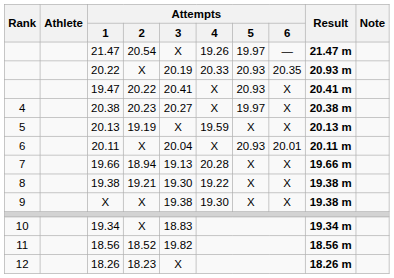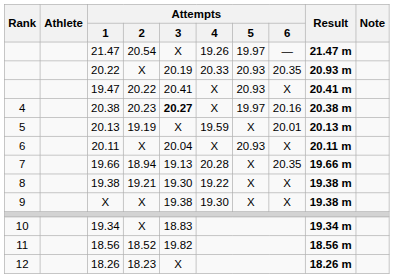 <table class="wikitable" style=" text-align:center; font-size:110%;" width="95%">
 <tr>
 <th rowspan="2">Rank</th>
 <th rowspan="2">Athlete</th>
 <th colspan="6">Attempts</th>
 <th rowspan="2">Result</th>
 <th rowspan="2">Note</th>
 </tr>
 <tr>
 <th>1</th>
 <th>2</th>
 <th>3</th>
 <th>4</th>
 <th>5</th>
 <th>6</th>
 </tr>
 <tr>
 <td></td>
 <td align=left></td>
 <td>21.47</td>
 <td>20.54</td>
 <td>X</td>
 <td>19.26</td>
 <td>19.97</td>
 <td>—</td>
 <td><strong>21.47 m</strong></td>
 <td></td>
 </tr>
 <tr>
 <td></td>
 <td align=left></td>
 <td>20.22</td>
 <td>X</td>
 <td>20.19</td>
 <td>20.33</td>
 <td>20.93</td>
 <td>20.35</td>
 <td><strong>20.93 m</strong></td>
 <td></td>
 </tr>
 <tr>
 <td></td>
 <td align=left></td>
 <td>19.47</td>
 <td>20.22</td>
 <td>20.41</td>
 <td>X</td>
 <td>20.93</td>
 <td>X</td>
 <td><strong>20.41 m</strong></td>
 <td></td>
 </tr>
 <tr>
 <td>4</td>
 <td align=left></td>
 <td>20.38</td>
 <td>20.23</td>
-<td>20.27</td>
+<td><strong>20.27</strong></td>
 <td>X</td>
 <td>19.97</td>
-<td>X</td>
+<td>20.16</td>
 <td><strong>20.38 m</strong></td>
 <td></td>
 </tr>
 <tr>
 <td>5</td>
 <td align=left></td>
 <td>20.13</td>
 <td>19.19</td>
 <td>X</td>
 <td>19.59</td>
 <td>X</td>
-<td>X</td>
+<td>20.01</td>
 <td><strong>20.13 m</strong></td>
 <td></td>
 </tr>
 <tr>
 <td>6</td>
 <td align=left></td>
 <td>20.11</td>
 <td>X</td>
 <td>20.04</td>
 <td>X</td>
 <td>20.93</td>
-<td>20.01</td>
+<td>X</td>
 <td><strong>20.11 m</strong></td>
 <td></td>
 </tr>
 <tr>
 <td>7</td>
 <td align=left></td>
 <td>19.66</td>
 <td>18.94</td>
 <td>19.13</td>
 <td>20.28</td>
 <td>X</td>
-<td>X</td>
+<td>20.35</td>
 <td><strong>19.66 m</strong></td>
 <td></td>
 </tr>
 <tr>
 <td>8</td>
 <td align=left></td>
 <td>19.38</td>
 <td>19.21</td>
 <td>19.30</td>
 <td>19.22</td>
 <td>X</td>
 <td>X</td>
 <td><strong>19.38 m</strong></td>
 <td></td>
 </tr>
 <tr>
 <td>9</td>
 <td align=left></td>
 <td>X</td>
 <td>X</td>
 <td>19.38</td>
 <td>19.30</td>
 <td>X</td>
 <td>X</td>
 <td><strong>19.38 m</strong></td>
 <td></td>
 </tr>
 <tr>
 <td colspan=10 bgcolor=lightgray></td>
 </tr>
 <tr>
 <td>10</td>
 <td align=left></td>
 <td>19.34</td>
 <td>X</td>
 <td>18.83</td>
 <td colspan=3></td>
 <td><strong>19.34 m</strong></td>
 <td></td>
 </tr>
 <tr>
 <td>11</td>
 <td align=left></td>
 <td>18.56</td>
 <td>18.52</td>
 <td>19.82</td>
 <td colspan=3></td>
 <td><strong>18.56 m</strong></td>
 <td></td>
 </tr>
 <tr>
 <td>12</td>
 <td align=left></td>
 <td>18.26</td>
 <td>18.23</td>
 <td>X</td>
 <td colspan=3></td>
 <td><strong>18.26 m</strong></td>
 <td></td>
 </tr>
 </table>
